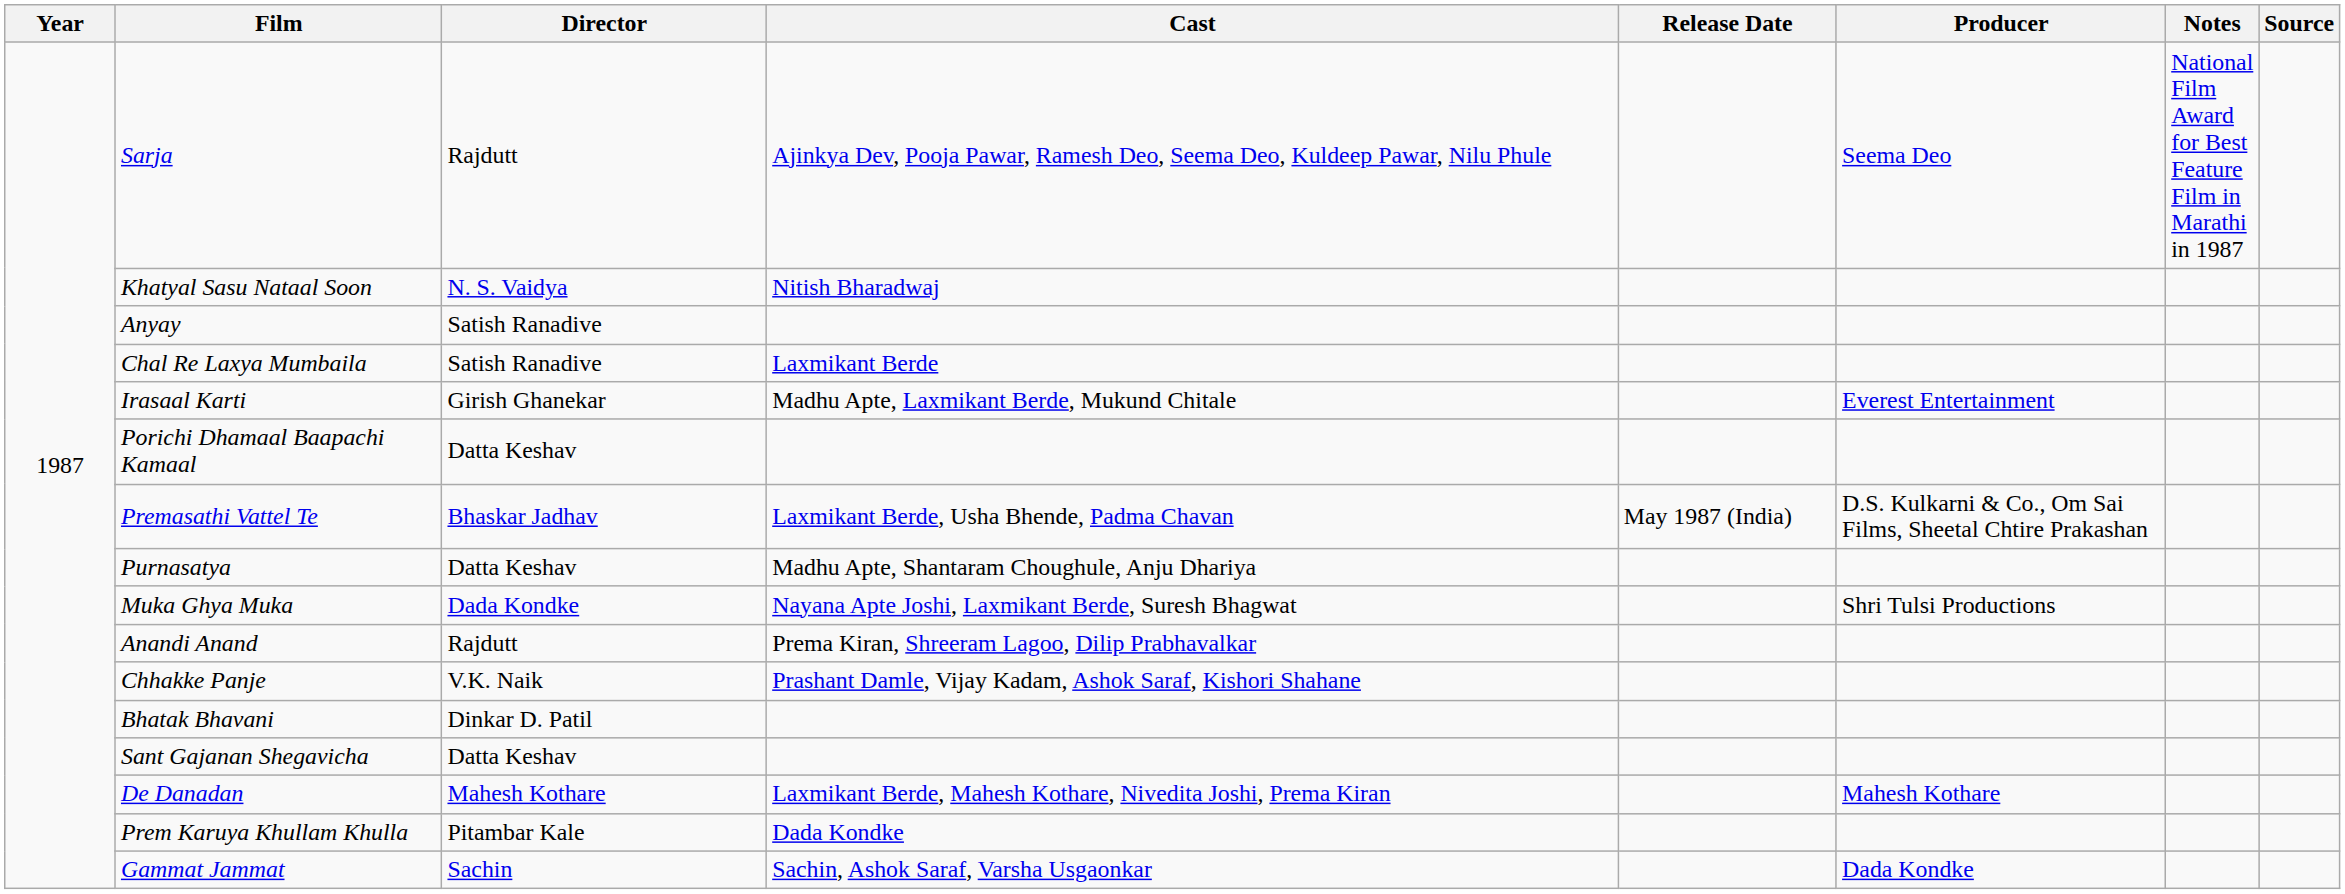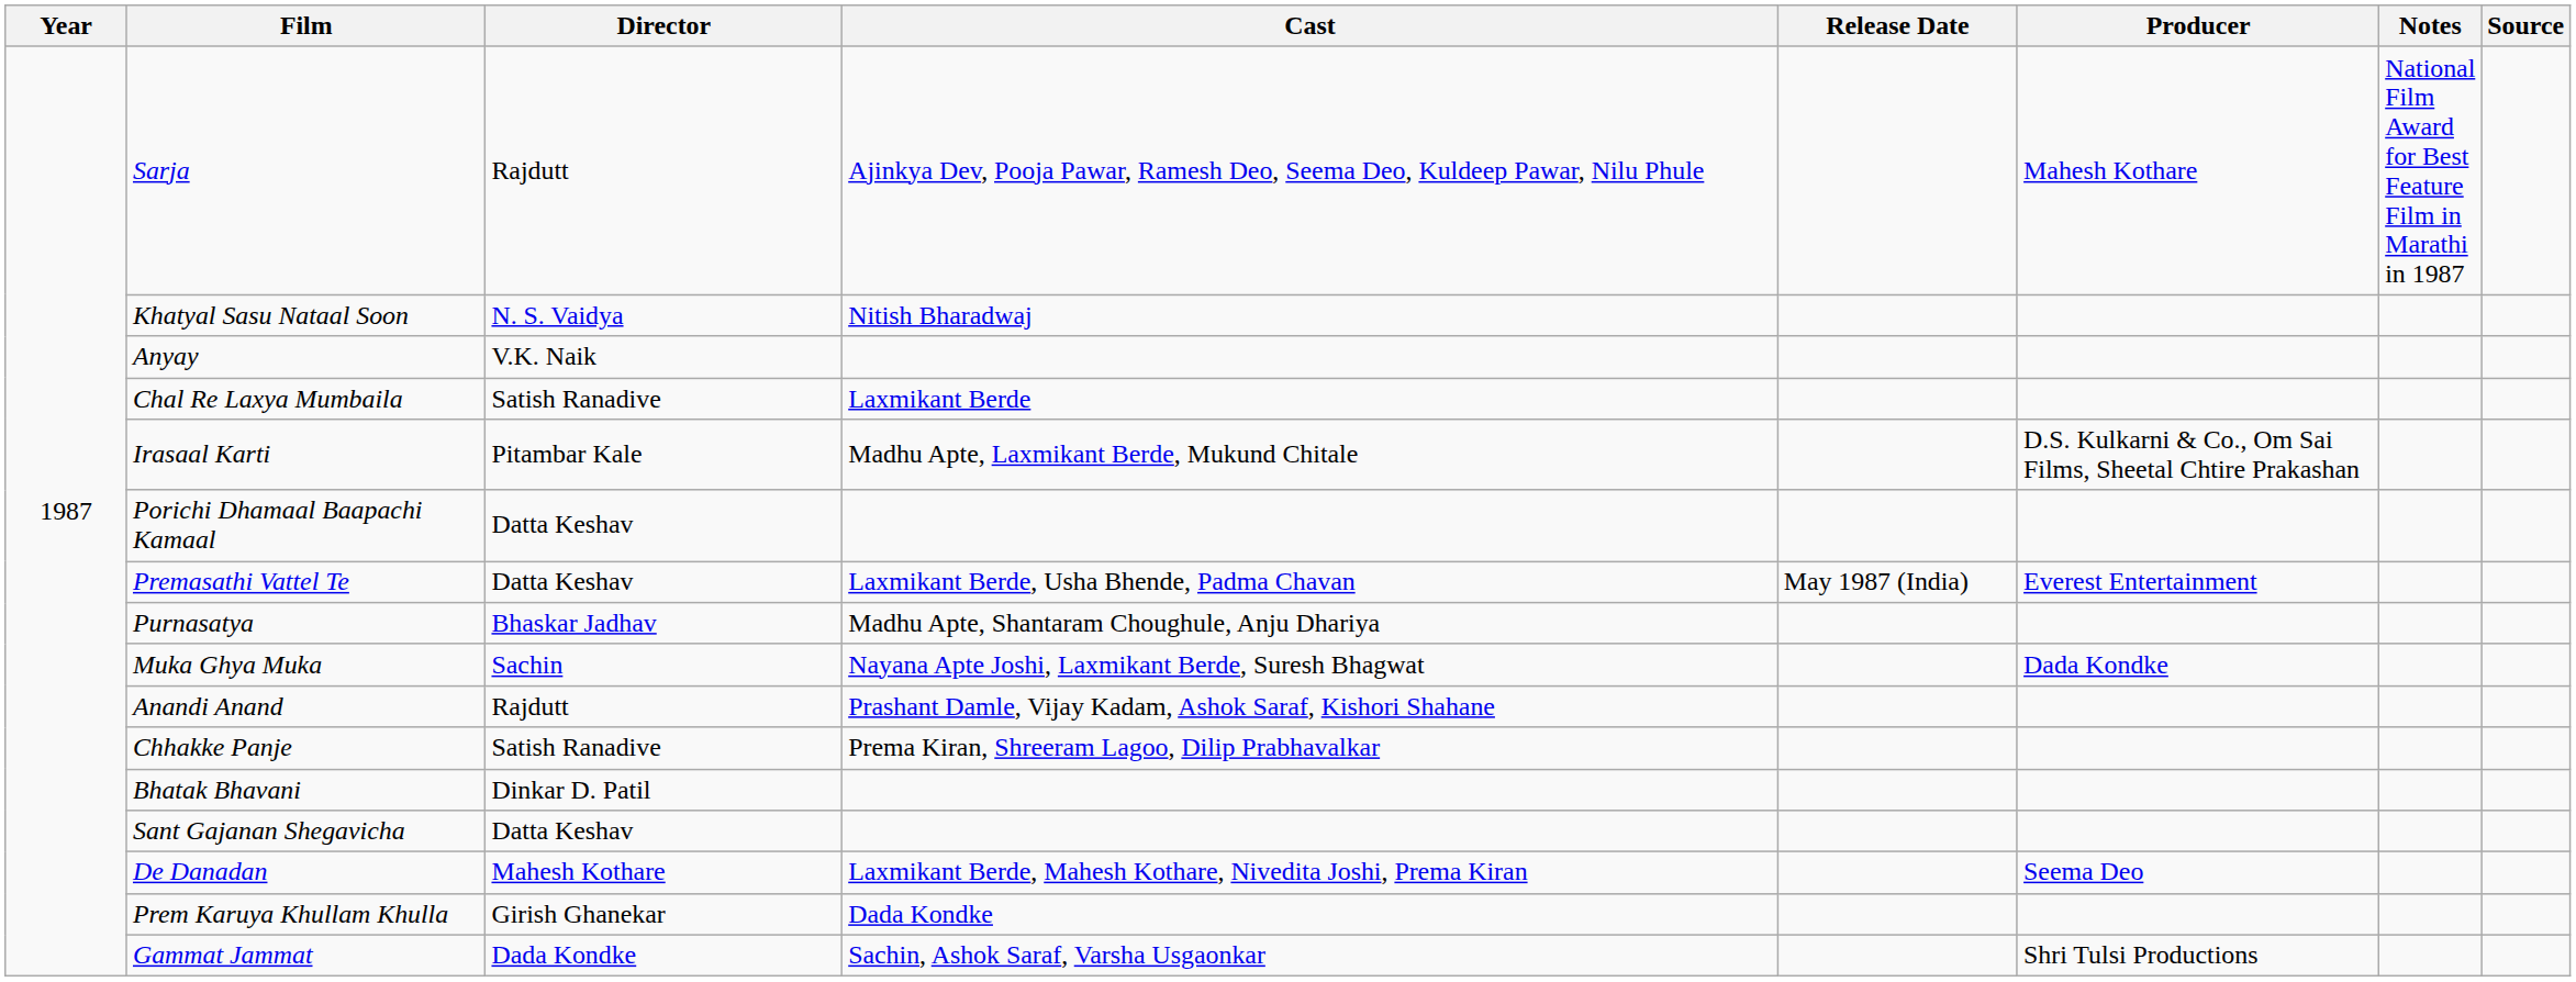 <table class ="wikitable sortable collapsible">
 <tr>
 <th style="width: 05%;">Year</th>
 <th style="width: 15%;">Film</th>
 <th style="width: 15%;">Director</th>
 <th style="width: 40%;" class="unsortable">Cast</th>
 <th style="width: 10%;">Release Date</th>
 <th style="width: 15%;" class="unsortable">Producer</th>
 <th style="width: 15%;" class="unsortable">Notes</th>
 <th style="width: 15%;" class="unsortable">Source</th>
 </tr>
 <tr>
 <td rowspan = "16" align="center">1987</td>
 <td><em><a href='#'>Sarja</a></em></td>
 <td>Rajdutt</td>
 <td><a href='#'>Ajinkya Dev</a>, <a href='#'>Pooja Pawar</a>, <a href='#'>Ramesh Deo</a>, <a href='#'>Seema Deo</a>, <a href='#'>Kuldeep Pawar</a>, <a href='#'>Nilu Phule</a></td>
 <td></td>
-<td><a href='#'>Seema Deo</a></td>
+<td><a href='#'>Mahesh Kothare</a></td>
 <td><a href='#'>National Film Award for Best Feature Film in Marathi</a> in 1987</td>
 <td></td>
 </tr>
 <tr>
 <td><em>Khatyal Sasu Nataal Soon</em></td>
 <td><a href='#'>N. S. Vaidya</a></td>
 <td><a href='#'>Nitish Bharadwaj</a></td>
 <td></td>
 <td></td>
 <td></td>
 <td></td>
 </tr>
 <tr>
 <td><em>Anyay </em></td>
-<td>Satish Ranadive</td>
+<td>V.K. Naik</td>
 <td></td>
 <td></td>
 <td></td>
 <td></td>
 <td></td>
 </tr>
 <tr>
 <td><em>Chal Re Laxya Mumbaila</em></td>
 <td>Satish Ranadive</td>
 <td><a href='#'>Laxmikant Berde</a></td>
 <td></td>
 <td></td>
 <td></td>
 <td></td>
 </tr>
 <tr>
 <td><em>Irasaal Karti</em></td>
-<td>Girish Ghanekar</td>
+<td>Pitambar Kale</td>
 <td>Madhu Apte, <a href='#'>Laxmikant Berde</a>, Mukund Chitale</td>
 <td></td>
-<td><a href='#'>Everest Entertainment</a></td>
+<td>D.S. Kulkarni & Co., Om Sai Films, Sheetal Chtire Prakashan</td>
 <td></td>
 <td></td>
 </tr>
 <tr>
 <td><em>Porichi Dhamaal Baapachi Kamaal</em></td>
 <td>Datta Keshav</td>
 <td></td>
 <td></td>
 <td></td>
 <td></td>
 <td></td>
 </tr>
 <tr>
 <td><em><a href='#'>Premasathi Vattel Te</a></em></td>
-<td><a href='#'>Bhaskar Jadhav</a></td>
+<td>Datta Keshav</td>
 <td><a href='#'>Laxmikant Berde</a>, Usha Bhende, <a href='#'>Padma Chavan</a></td>
 <td>May 1987 (India)</td>
-<td>D.S. Kulkarni & Co., Om Sai Films, Sheetal Chtire Prakashan</td>
+<td><a href='#'>Everest Entertainment</a></td>
 <td></td>
 <td></td>
 </tr>
 <tr>
 <td><em>Purnasatya</em></td>
-<td>Datta Keshav</td>
+<td><a href='#'>Bhaskar Jadhav</a></td>
 <td>Madhu Apte, Shantaram Choughule, Anju Dhariya</td>
 <td></td>
 <td></td>
 <td></td>
 <td></td>
 </tr>
 <tr>
 <td><em>Muka Ghya Muka</em></td>
-<td><a href='#'>Dada Kondke</a></td>
+<td><a href='#'>Sachin</a></td>
 <td><a href='#'>Nayana Apte Joshi</a>, <a href='#'>Laxmikant Berde</a>, Suresh Bhagwat</td>
 <td></td>
-<td>Shri Tulsi Productions</td>
+<td><a href='#'>Dada Kondke</a></td>
 <td></td>
 <td></td>
 </tr>
 <tr>
 <td><em>Anandi Anand</em></td>
 <td>Rajdutt</td>
-<td>Prema Kiran, <a href='#'>Shreeram Lagoo</a>, <a href='#'>Dilip Prabhavalkar</a></td>
+<td><a href='#'>Prashant Damle</a>, Vijay Kadam, <a href='#'>Ashok Saraf</a>, <a href='#'>Kishori Shahane</a></td>
 <td></td>
 <td></td>
 <td></td>
 <td></td>
 </tr>
 <tr>
 <td><em>Chhakke Panje</em></td>
-<td>V.K. Naik</td>
-<td><a href='#'>Prashant Damle</a>, Vijay Kadam, <a href='#'>Ashok Saraf</a>, <a href='#'>Kishori Shahane</a></td>
+<td>Satish Ranadive</td>
+<td>Prema Kiran, <a href='#'>Shreeram Lagoo</a>, <a href='#'>Dilip Prabhavalkar</a></td>
 <td></td>
 <td></td>
 <td></td>
 <td></td>
 </tr>
 <tr>
 <td><em>Bhatak Bhavani</em></td>
 <td>Dinkar D. Patil</td>
 <td></td>
 <td></td>
 <td></td>
 <td></td>
 <td></td>
 </tr>
 <tr>
 <td><em>Sant Gajanan Shegavicha</em></td>
 <td>Datta Keshav</td>
 <td></td>
 <td></td>
 <td></td>
 <td></td>
 <td></td>
 </tr>
 <tr>
 <td><em><a href='#'>De Danadan</a></em></td>
 <td><a href='#'>Mahesh Kothare</a></td>
 <td><a href='#'>Laxmikant Berde</a>, <a href='#'>Mahesh Kothare</a>, <a href='#'>Nivedita Joshi</a>, <a href='#'>Prema Kiran</a></td>
 <td></td>
-<td><a href='#'>Mahesh Kothare</a></td>
+<td><a href='#'>Seema Deo</a></td>
 <td></td>
 <td></td>
 </tr>
 <tr>
 <td><em>Prem Karuya Khullam Khulla</em></td>
-<td>Pitambar Kale</td>
+<td>Girish Ghanekar</td>
 <td><a href='#'>Dada Kondke</a></td>
 <td></td>
 <td></td>
 <td></td>
 <td></td>
 </tr>
 <tr>
 <td><em><a href='#'>Gammat Jammat</a></em></td>
-<td><a href='#'>Sachin</a></td>
+<td><a href='#'>Dada Kondke</a></td>
 <td><a href='#'>Sachin</a>, <a href='#'>Ashok Saraf</a>, <a href='#'>Varsha Usgaonkar</a></td>
 <td></td>
-<td><a href='#'>Dada Kondke</a></td>
+<td>Shri Tulsi Productions</td>
 <td></td>
 <td></td>
 </tr>
 </table>
